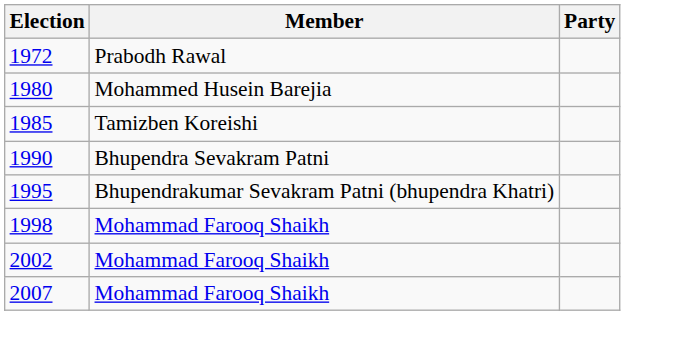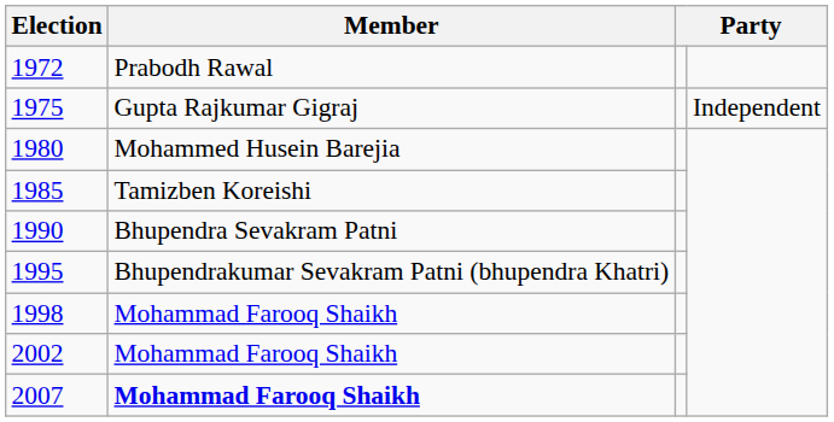 <table class="wikitable sortable">
 <tr>
 <th>Election</th>
 <th>Member</th>
 <th colspan=2>Party</th>
 </tr>
 <tr>
 <td><a href='#'>1972</a></td>
 <td>Prabodh Rawal</td>
 <td></td>
+</tr>
+<tr>
+<td><a href='#'>1975</a></td>
+<td>Gupta Rajkumar Gigraj</td>
+<td></td>
+<td>Independent</td>
 </tr>
 <tr>
 <td><a href='#'>1980</a></td>
 <td>Mohammed Husein Barejia</td>
 <td></td>
 </tr>
 <tr>
 <td><a href='#'>1985</a></td>
 <td>Tamizben Koreishi</td>
 <td></td>
 </tr>
 <tr>
 <td><a href='#'>1990</a></td>
 <td>Bhupendra Sevakram Patni</td>
 <td></td>
 </tr>
 <tr>
 <td><a href='#'>1995</a></td>
 <td>Bhupendrakumar Sevakram Patni (bhupendra Khatri)</td>
 <td></td>
 </tr>
 <tr>
 <td><a href='#'>1998</a></td>
 <td><a href='#'>Mohammad Farooq Shaikh</a></td>
 <td></td>
 </tr>
 <tr>
 <td><a href='#'>2002</a></td>
 <td><a href='#'>Mohammad Farooq Shaikh</a></td>
 <td></td>
 </tr>
 <tr>
 <td><a href='#'>2007</a></td>
-<td><a href='#'>Mohammad Farooq Shaikh</a></td>
+<td><strong><a href='#'>Mohammad Farooq Shaikh</a></strong></td>
 <td></td>
 </tr>
 </table>
